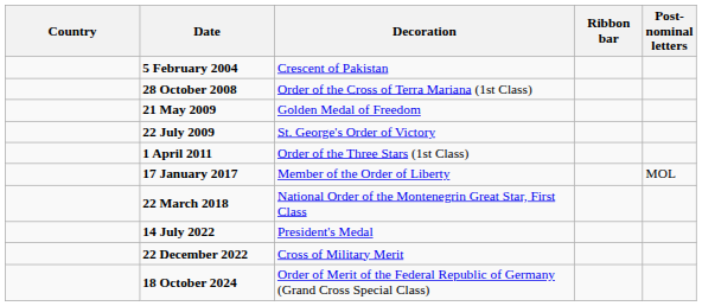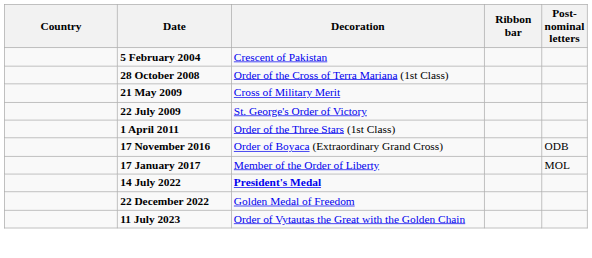 <table class="wikitable" style="width:65%;">
 <tr>
 <th style="width:20%;">Country</th>
 <th style="width:20%;">Date</th>
 <th style="width:45%;">Decoration</th>
 <th style="width:10%;">Ribbon bar</th>
 <th style="width:5%;">Post-nominal letters</th>
 </tr>
 <tr>
 <td></td>
 <td><strong>5 February 2004</strong></td>
 <td><a href='#'>Crescent of Pakistan</a></td>
 <td></td>
 <td></td>
 </tr>
 <tr>
 <td></td>
 <td><strong>28 October 2008</strong></td>
 <td><a href='#'>Order of the Cross of Terra Mariana</a> (1st Class)</td>
 <td></td>
 <td></td>
 </tr>
 <tr>
 <td></td>
 <td><strong>21 May 2009</strong></td>
-<td><a href='#'>Golden Medal of Freedom</a></td>
+<td><a href='#'>Cross of Military Merit</a></td>
 <td></td>
 <td></td>
 </tr>
 <tr>
 <td></td>
 <td><strong>22 July 2009</strong></td>
 <td><a href='#'>St. George's Order of Victory</a></td>
 <td></td>
 <td></td>
 </tr>
 <tr>
 <td></td>
 <td><strong>1 April 2011</strong></td>
 <td><a href='#'>Order of the Three Stars</a> (1st Class)</td>
 <td></td>
 <td></td>
 </tr>
 <tr>
 <td></td>
+<td><strong>17 November 2016</strong></td>
+<td><a href='#'>Order of Boyaca</a> (Extraordinary Grand Cross) </td>
+<td></td>
+<td>ODB</td>
+</tr>
+<tr>
+<td></td>
 <td><strong>17 January 2017</strong></td>
 <td><a href='#'>Member of the Order of Liberty</a></td>
 <td></td>
 <td>MOL</td>
 </tr>
 <tr>
 <td></td>
-<td><strong>22 March 2018</strong></td>
-<td><a href='#'>National Order of the Montenegrin Great Star, First Class</a></td>
-<td></td>
-<td></td>
-</tr>
-<tr>
-<td></td>
 <td><strong>14 July 2022</strong></td>
-<td><a href='#'>President's Medal</a></td>
+<td><strong><a href='#'>President's Medal</a></strong></td>
 <td></td>
 <td></td>
 </tr>
 <tr>
 <td></td>
 <td><strong>22 December 2022</strong></td>
-<td><a href='#'>Cross of Military Merit</a></td>
+<td><a href='#'>Golden Medal of Freedom</a></td>
 <td></td>
 <td></td>
 </tr>
 <tr>
 <td></td>
-<td><strong>18 October 2024</strong></td>
-<td><a href='#'>Order of Merit of the Federal Republic of Germany</a> (Grand Cross Special Class)</td>
+<td><strong>11 July 2023</strong></td>
+<td><a href='#'>Order of Vytautas the Great with the Golden Chain</a></td>
 <td></td>
 <td></td>
 </tr>
 </table>
